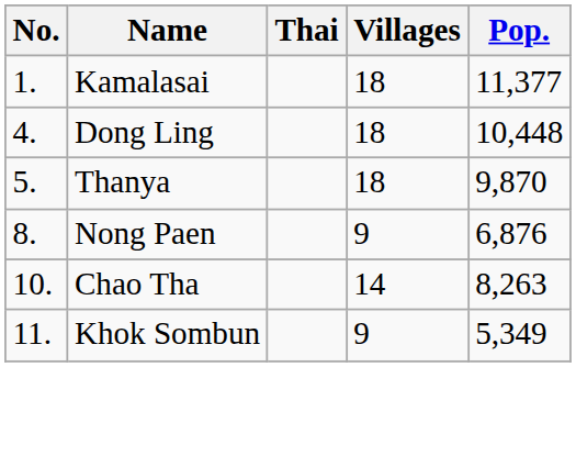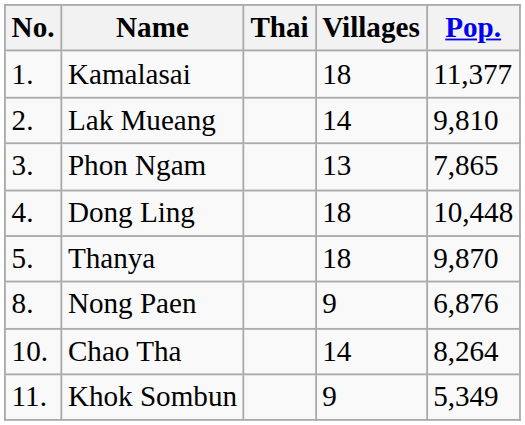 <table class="wikitable sortable">
 <tr>
 <th>No.</th>
 <th>Name</th>
 <th>Thai</th>
 <th>Villages</th>
 <th><a href='#'>Pop.</a></th>
 </tr>
 <tr>
 <td>1.</td>
 <td>Kamalasai</td>
 <td></td>
 <td>18</td>
 <td>11,377</td>
+</tr>
+<tr>
+<td>2.</td>
+<td>Lak Mueang</td>
+<td></td>
+<td>14</td>
+<td>9,810</td>
+</tr>
+<tr>
+<td>3.</td>
+<td>Phon Ngam</td>
+<td></td>
+<td>13</td>
+<td>7,865</td>
 </tr>
 <tr>
 <td>4.</td>
 <td>Dong Ling</td>
 <td></td>
 <td>18</td>
 <td>10,448</td>
 </tr>
 <tr>
 <td>5.</td>
 <td>Thanya</td>
 <td></td>
 <td>18</td>
 <td>9,870</td>
 </tr>
 <tr>
 <td>8.</td>
 <td>Nong Paen</td>
 <td></td>
 <td>9</td>
 <td>6,876</td>
 </tr>
 <tr>
 <td>10.</td>
 <td>Chao Tha</td>
 <td></td>
 <td>14</td>
-<td>8,263</td>
+<td>8,264</td>
 </tr>
 <tr>
 <td>11.</td>
 <td>Khok Sombun</td>
 <td></td>
 <td>9</td>
 <td>5,349</td>
 </tr>
 </table>
